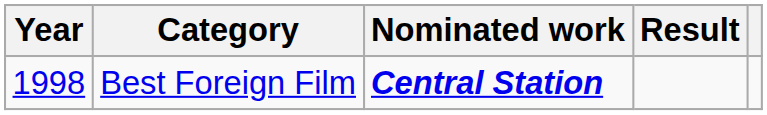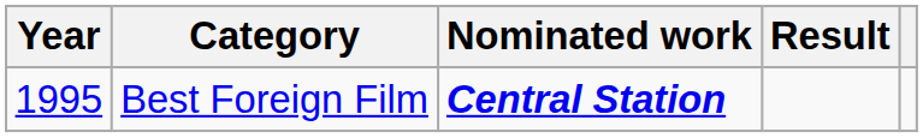 <table class="wikitable sortable">
 <tr>
 <th>Year</th>
 <th>Category</th>
 <th>Nominated work</th>
 <th>Result</th>
 <th class="unsortable"></th>
 </tr>
 <tr>
-<td><a href='#'>1998</a></td>
+<td><a href='#'>1995</a></td>
 <td><a href='#'>Best Foreign Film</a></td>
 <td><strong><em><a href='#'>Central Station</a></em></strong></td>
 <td></td>
 <td></td>
 </tr>
 </table>
